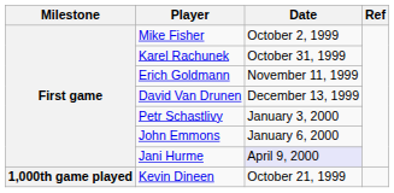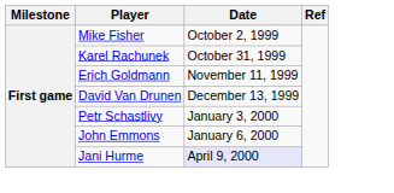 <table class="wikitable">
 <tr>
 <th scope="col">Milestone</th>
 <th scope="col">Player</th>
 <th scope="col">Date</th>
 <th scope="col">Ref</th>
 </tr>
 <tr>
 <th rowspan=7>First game</th>
 <td><a href='#'>Mike Fisher</a></td>
 <td>October 2, 1999</td>
 <td rowspan=7></td>
 </tr>
 <tr>
 <td><a href='#'>Karel Rachunek</a></td>
 <td>October 31, 1999</td>
 </tr>
 <tr>
 <td><a href='#'>Erich Goldmann</a></td>
 <td>November 11, 1999</td>
 </tr>
 <tr>
 <td><a href='#'>David Van Drunen</a></td>
 <td>December 13, 1999</td>
 </tr>
 <tr>
 <td><a href='#'>Petr Schastlivy</a></td>
 <td>January 3, 2000</td>
 </tr>
 <tr>
 <td><a href='#'>John Emmons</a></td>
 <td>January 6, 2000</td>
 </tr>
 <tr>
 <td><a href='#'>Jani Hurme</a></td>
 <td style="background: lavender;">April 9, 2000</td>
 </tr>
-<tr>
-<th>1,000th game played</th>
-<td><a href='#'>Kevin Dineen</a></td>
-<td>October 21, 1999</td>
-<td></td>
-</tr>
 </table>
